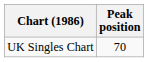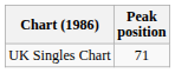 <table class="wikitable">
 <tr>
 <th>Chart (1986)</th>
 <th>Peak<br>position</th>
 </tr>
 <tr>
 <td align="left">UK Singles Chart</td>
-<td style="text-align:center;">70</td>
+<td style="text-align:center;">71</td>
 </tr>
 </table>
